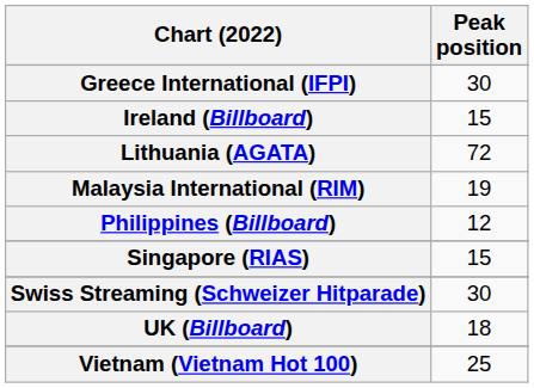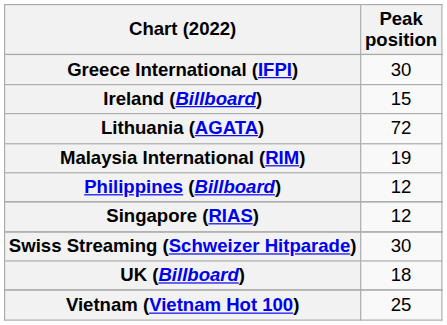 <table class="wikitable sortable plainrowheaders" style="text-align:center">
 <tr>
 <th scope="col">Chart (2022)</th>
 <th scope="col">Peak<br>position</th>
 </tr>
 <tr>
 </tr>
 <tr>
 </tr>
 <tr>
 </tr>
 <tr>
 </tr>
 <tr>
 <th scope="row">Greece International (<a href='#'>IFPI</a>)</th>
 <td>30</td>
 </tr>
 <tr>
 <th scope="row">Ireland (<em><a href='#'>Billboard</a></em>)</th>
 <td>15</td>
 </tr>
 <tr>
 <th scope="row">Lithuania (<a href='#'>AGATA</a>)</th>
 <td>72</td>
 </tr>
 <tr>
 <th scope="row">Malaysia International (<a href='#'>RIM</a>)</th>
 <td>19</td>
 </tr>
 <tr>
 <th scope="row"><a href='#'>Philippines</a> (<em><a href='#'>Billboard</a></em>)</th>
 <td>12</td>
 </tr>
 <tr>
 </tr>
 <tr>
 <th scope="row">Singapore (<a href='#'>RIAS</a>)</th>
-<td>15</td>
+<td>12</td>
 </tr>
 <tr>
 </tr>
 <tr>
 </tr>
 <tr>
 </tr>
 <tr>
 <th scope="row">Swiss Streaming (<a href='#'>Schweizer Hitparade</a>)</th>
 <td>30</td>
 </tr>
 <tr>
 <th scope="row">UK (<em><a href='#'>Billboard</a></em>)</th>
 <td>18</td>
 </tr>
 <tr>
 </tr>
 <tr>
 </tr>
 <tr>
 <th scope="row">Vietnam (<a href='#'>Vietnam Hot 100</a>)</th>
 <td>25</td>
 </tr>
 </table>
